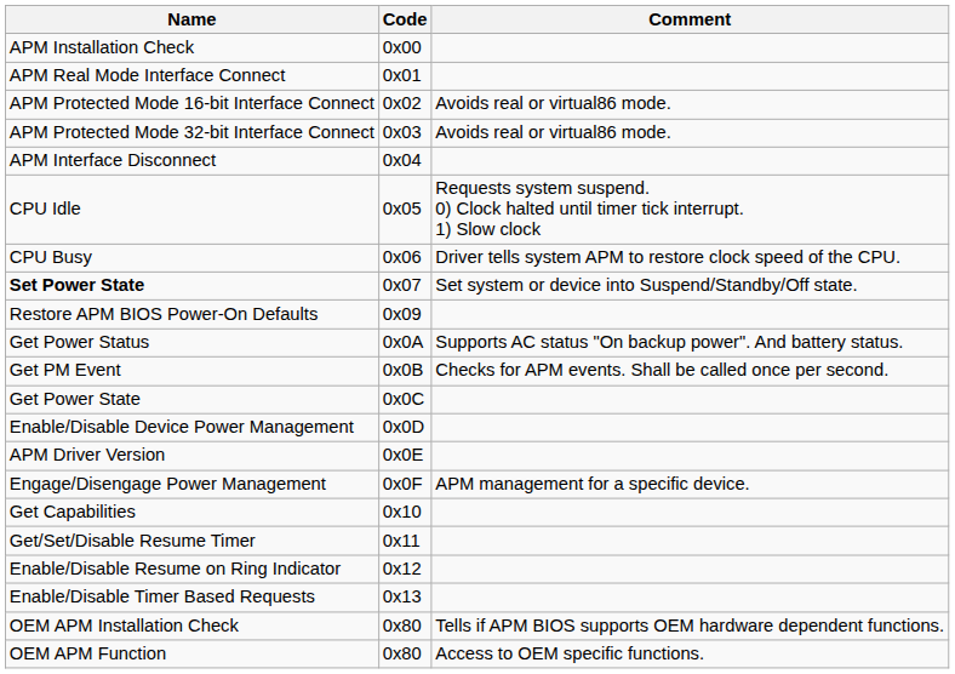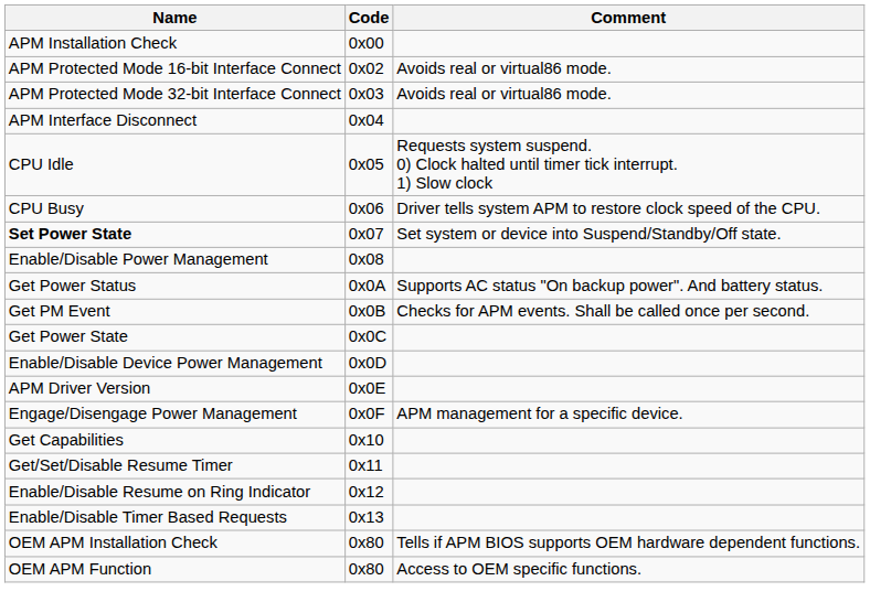 <table class="wikitable">
 <tr>
 <th>Name</th>
 <th>Code</th>
 <th>Comment</th>
 </tr>
 <tr>
 <td>APM Installation Check</td>
 <td>0x00</td>
-<td></td>
-</tr>
-<tr>
-<td>APM Real Mode Interface Connect</td>
-<td>0x01</td>
 <td></td>
 </tr>
 <tr>
 <td>APM Protected Mode 16-bit Interface Connect</td>
 <td>0x02</td>
 <td>Avoids real or virtual86 mode.</td>
 </tr>
 <tr>
 <td>APM Protected Mode 32-bit Interface Connect</td>
 <td>0x03</td>
 <td>Avoids real or virtual86 mode.</td>
 </tr>
 <tr>
 <td>APM Interface Disconnect</td>
 <td>0x04</td>
 <td></td>
 </tr>
 <tr>
 <td>CPU Idle</td>
 <td>0x05</td>
 <td>Requests system suspend. <br>0) Clock halted until timer tick interrupt.<br> 1) Slow clock</td>
 </tr>
 <tr>
 <td>CPU Busy</td>
 <td>0x06</td>
 <td>Driver tells system APM to restore clock speed of the CPU.</td>
 </tr>
 <tr>
 <td><strong>Set Power State</strong></td>
 <td>0x07</td>
 <td>Set system or device into Suspend/Standby/Off state.</td>
 </tr>
 <tr>
-<td>Restore APM BIOS Power-On Defaults</td>
-<td>0x09</td>
+<td>Enable/Disable Power Management</td>
+<td>0x08</td>
 <td></td>
 </tr>
 <tr>
 <td>Get Power Status</td>
 <td>0x0A</td>
 <td>Supports AC status "On backup power". And battery status.</td>
 </tr>
 <tr>
 <td>Get PM Event</td>
 <td>0x0B</td>
 <td>Checks for APM events. Shall be called once per second.</td>
 </tr>
 <tr>
 <td>Get Power State</td>
 <td>0x0C</td>
 <td></td>
 </tr>
 <tr>
 <td>Enable/Disable Device Power Management</td>
 <td>0x0D</td>
 <td></td>
 </tr>
 <tr>
 <td>APM Driver Version</td>
 <td>0x0E</td>
 <td></td>
 </tr>
 <tr>
 <td>Engage/Disengage Power Management</td>
 <td>0x0F</td>
 <td>APM management for a specific device.</td>
 </tr>
 <tr>
 <td>Get Capabilities</td>
 <td>0x10</td>
 <td></td>
 </tr>
 <tr>
 <td>Get/Set/Disable Resume Timer</td>
 <td>0x11</td>
 <td></td>
 </tr>
 <tr>
 <td>Enable/Disable Resume on Ring Indicator</td>
 <td>0x12</td>
 <td></td>
 </tr>
 <tr>
 <td>Enable/Disable Timer Based Requests</td>
 <td>0x13</td>
 <td></td>
 </tr>
 <tr>
 <td>OEM APM Installation Check</td>
 <td>0x80</td>
 <td>Tells if APM BIOS supports OEM hardware dependent functions.</td>
 </tr>
 <tr>
 <td>OEM APM Function</td>
 <td>0x80</td>
 <td>Access to OEM specific functions.</td>
 </tr>
 </table>
